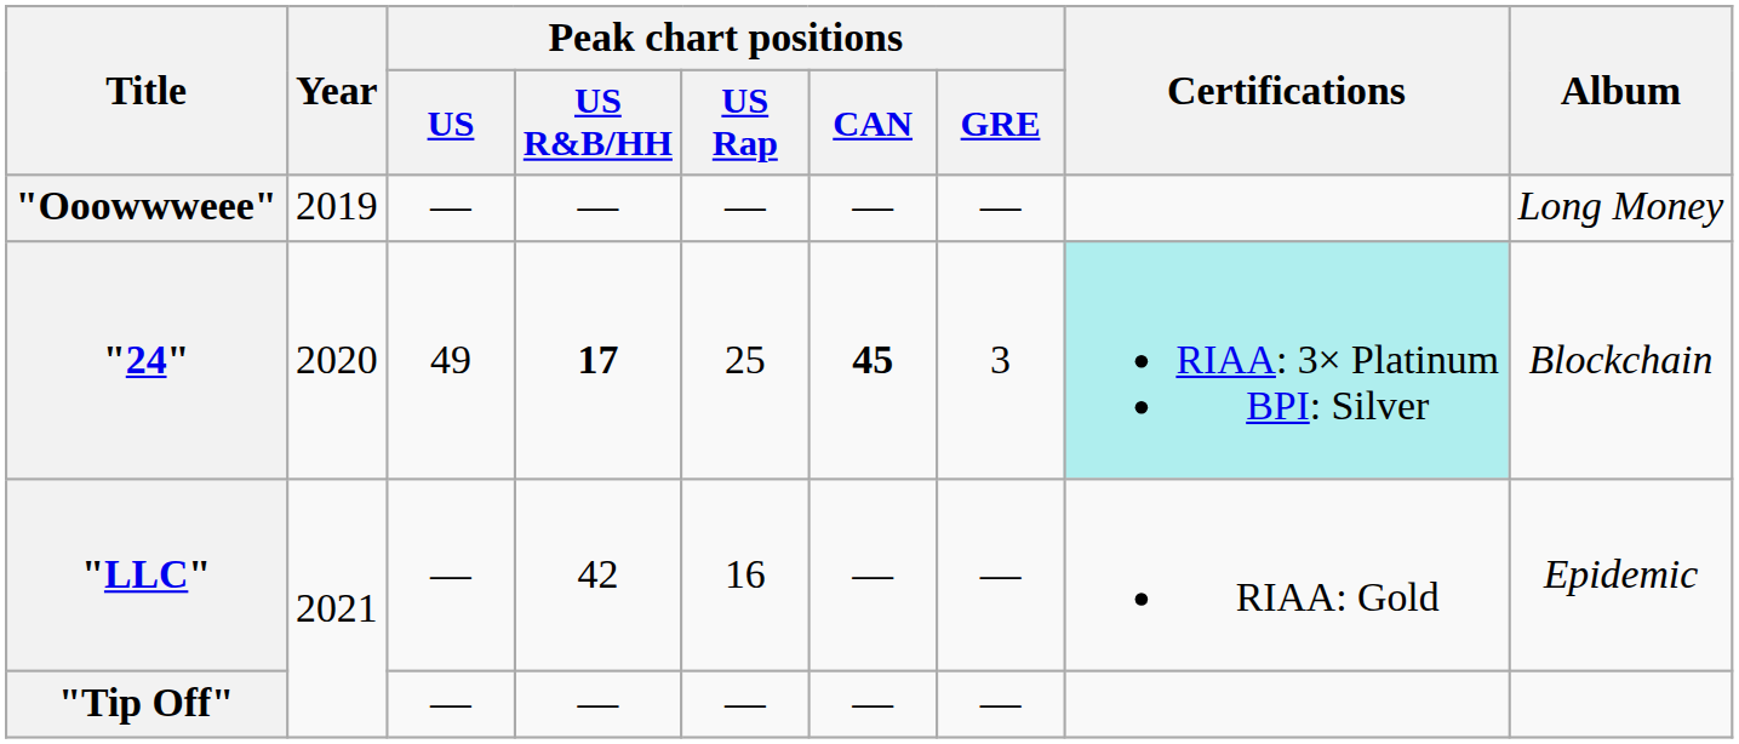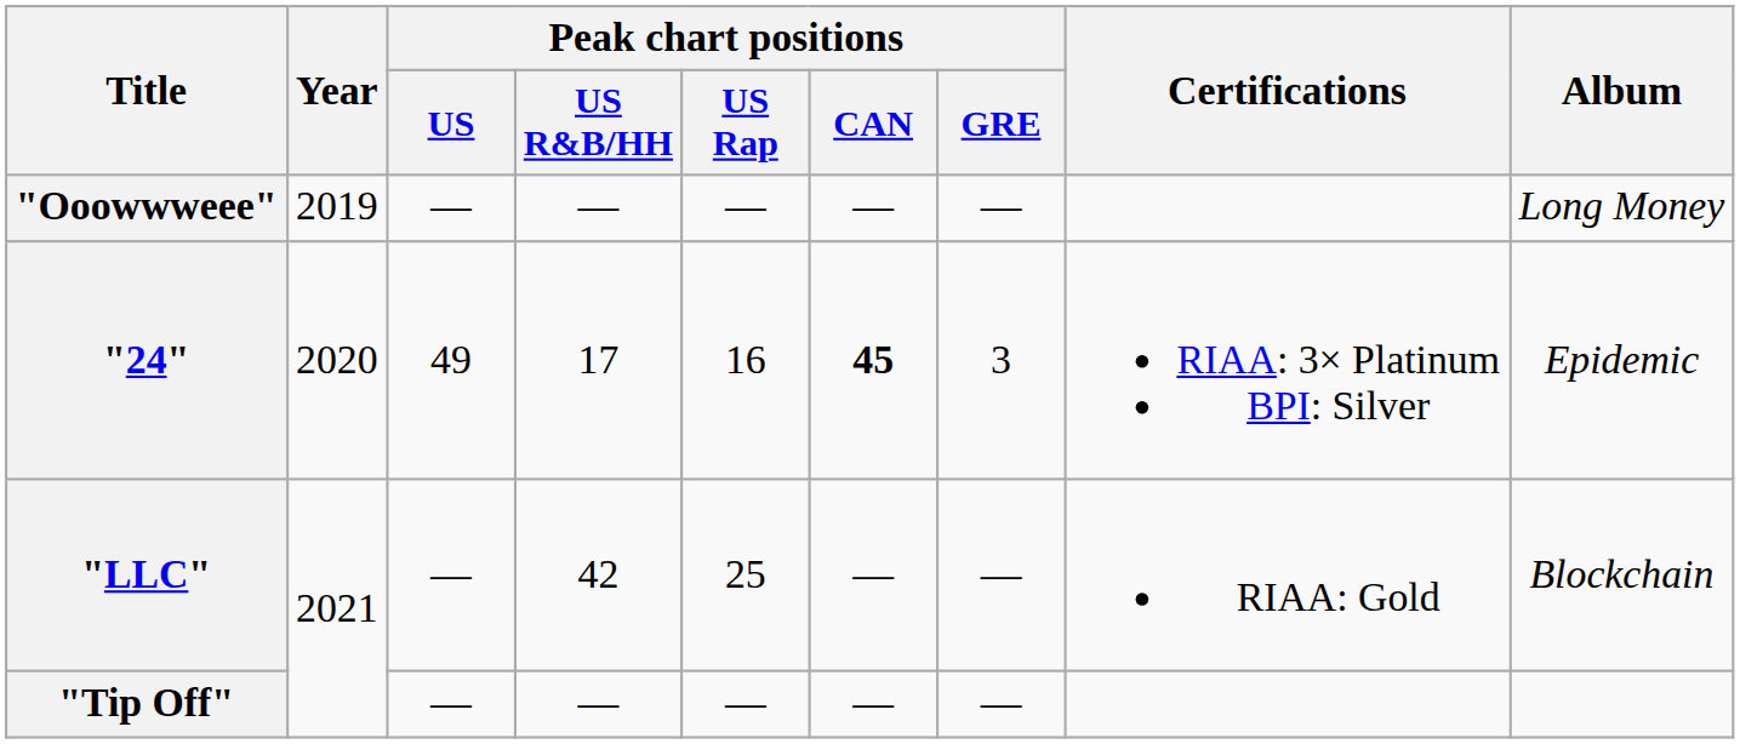 <table class="wikitable plainrowheaders"  style="text-align:center;">
 <tr>
 <th rowspan="2">Title</th>
 <th rowspan="2">Year</th>
 <th colspan="5">Peak chart positions</th>
 <th rowspan="2">Certifications</th>
 <th rowspan="2">Album</th>
 </tr>
 <tr>
 <th scope="col" style="width:3em;font-size:90%;"><a href='#'>US</a><br></th>
 <th scope="col" style="width:3em;font-size:90%;"><a href='#'>US<br>R&B/HH</a><br></th>
 <th scope="col" style="width:3em;font-size:90%;"><a href='#'>US<br>Rap</a><br></th>
 <th scope="col" style="width:3em;font-size:90%;"><a href='#'>CAN</a><br></th>
 <th scope="col" style="width:3em;font-size:90%;"><a href='#'>GRE</a><br></th>
 </tr>
 <tr>
 <th scope="row">"Ooowwweee"<br></th>
 <td>2019</td>
 <td>—</td>
 <td>—</td>
 <td>—</td>
 <td>—</td>
 <td>—</td>
 <td></td>
 <td><em>Long Money</em></td>
 </tr>
 <tr>
 <th scope="row">"<a href='#'>24</a>"<br></th>
 <td>2020</td>
 <td>49</td>
-<td><strong>17</strong></td>
-<td>25</td>
+<td>17</td>
+<td>16</td>
 <td><strong>45</strong></td>
 <td>3</td>
-<td style="background: paleturquoise;"><br><ul><li><a href='#'>RIAA</a>: 3× Platinum</li><li><a href='#'>BPI</a>: Silver</li></ul></td>
-<td><em>Blockchain</em></td>
+<td><br><ul><li><a href='#'>RIAA</a>: 3× Platinum</li><li><a href='#'>BPI</a>: Silver</li></ul></td>
+<td><em>Epidemic</em></td>
 </tr>
 <tr>
 <th scope="row">"<a href='#'>LLC</a>"<br></th>
 <td rowspan="2">2021</td>
 <td>—</td>
 <td>42</td>
-<td>16</td>
+<td>25</td>
 <td>—</td>
 <td>—</td>
 <td><br><ul><li>RIAA: Gold</li></ul></td>
-<td><em>Epidemic</em></td>
+<td><em>Blockchain</em></td>
 </tr>
 <tr>
 <th scope="row">"Tip Off"</th>
 <td>—</td>
 <td>—</td>
 <td>—</td>
 <td>—</td>
 <td>—</td>
 <td></td>
 <td></td>
 </tr>
 </table>
